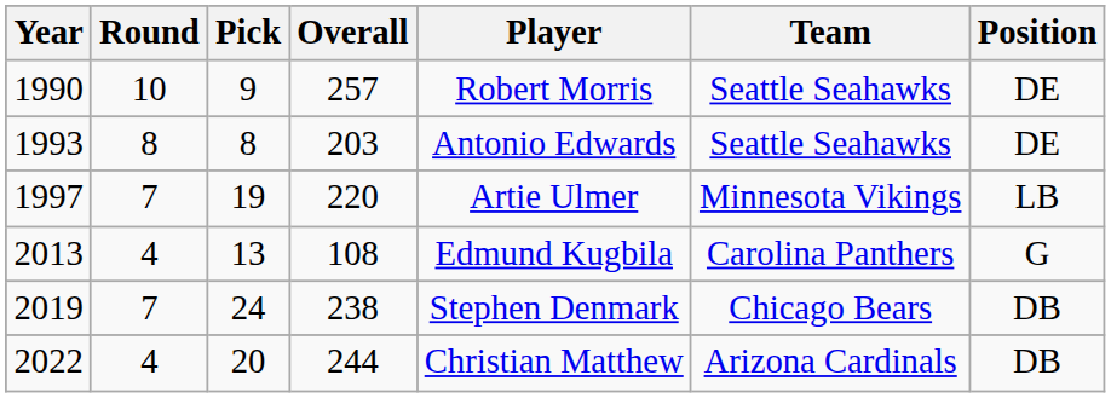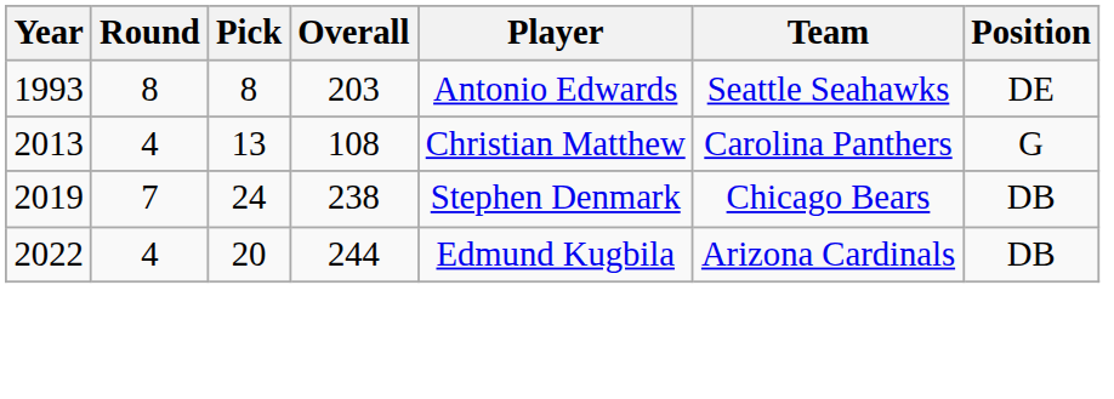 <table class="wikitable sortable" style="text-align: center;">
 <tr>
 <th>Year</th>
 <th>Round</th>
 <th>Pick</th>
 <th>Overall</th>
 <th>Player</th>
 <th>Team</th>
 <th>Position</th>
 </tr>
 <tr>
-<td>1990</td>
-<td>10</td>
-<td>9</td>
-<td>257</td>
-<td><a href='#'>Robert Morris</a></td>
-<td><a href='#'>Seattle Seahawks</a></td>
-<td>DE</td>
-</tr>
-<tr>
 <td>1993</td>
 <td>8</td>
 <td>8</td>
 <td>203</td>
 <td><a href='#'>Antonio Edwards</a></td>
 <td><a href='#'>Seattle Seahawks</a></td>
 <td>DE</td>
 </tr>
 <tr>
-<td>1997</td>
-<td>7</td>
-<td>19</td>
-<td>220</td>
-<td><a href='#'>Artie Ulmer</a></td>
-<td><a href='#'>Minnesota Vikings</a></td>
-<td>LB</td>
-</tr>
-<tr>
 <td>2013</td>
 <td>4</td>
 <td>13</td>
 <td>108</td>
-<td><a href='#'>Edmund Kugbila</a></td>
+<td><a href='#'>Christian Matthew</a></td>
 <td><a href='#'>Carolina Panthers</a></td>
 <td>G</td>
 </tr>
 <tr>
 <td>2019</td>
 <td>7</td>
 <td>24</td>
 <td>238</td>
 <td><a href='#'>Stephen Denmark</a></td>
 <td><a href='#'>Chicago Bears</a></td>
 <td>DB</td>
 </tr>
 <tr>
 <td>2022</td>
 <td>4</td>
 <td>20</td>
 <td>244</td>
-<td><a href='#'>Christian Matthew</a></td>
+<td><a href='#'>Edmund Kugbila</a></td>
 <td><a href='#'>Arizona Cardinals</a></td>
 <td>DB</td>
 </tr>
 </table>
